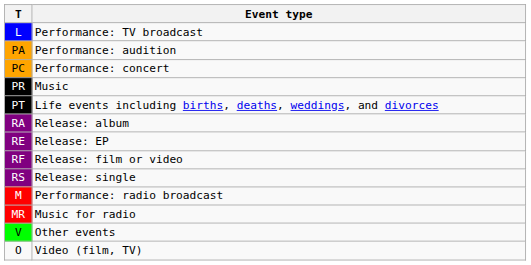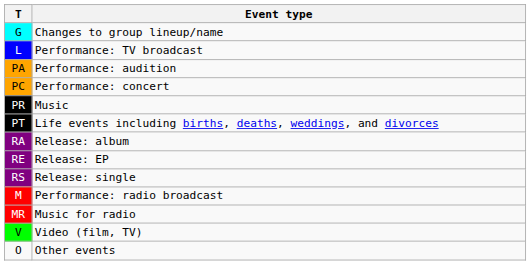 <table class="wikitable" style="float:left;width:48%;text-align:center">
 <tr>
 <th style="width:2em">T</th>
 <th>Event type</th>
+</tr>
+<tr>
+<td style="background:aqua">G</td>
+<td style="text-align:left;">Changes to group lineup/name</td>
 </tr>
 <tr>
 <td style="background:blue; color:white">L</td>
 <td style="text-align:left;">Performance: TV broadcast</td>
 </tr>
 <tr>
 <td style="background:orange">PA</td>
 <td style="text-align:left;">Performance: audition</td>
 </tr>
 <tr>
 <td style="background:orange">PC</td>
 <td style="text-align:left;">Performance: concert</td>
 </tr>
 <tr>
 <td style="background:black; color:white">PR</td>
 <td style="text-align:left;">Music</td>
 </tr>
 <tr>
 <td style="background:black; color:white">PT</td>
 <td style="text-align:left;">Life events including <a href='#'>births</a>, <a href='#'>deaths</a>, <a href='#'>weddings</a>, and <a href='#'>divorces</a></td>
 </tr>
 <tr>
 <td style="background:purple; color:white">RA</td>
 <td style="text-align:left;">Release: album</td>
 </tr>
 <tr>
 <td style="background:purple; color:white">RE</td>
 <td style="text-align:left;">Release: EP</td>
 </tr>
 <tr>
-<td style="background:purple; color:white">RF</td>
-<td style="text-align:left;">Release: film or video</td>
-</tr>
-<tr>
 <td style="background:purple; color:white">RS</td>
 <td style="text-align:left;">Release: single</td>
 </tr>
 <tr>
 <td style="background:red; color:white">M</td>
 <td style="text-align:left;">Performance: radio broadcast</td>
 </tr>
 <tr>
 <td style="background:red; color:white">MR</td>
 <td style="text-align:left;">Music for radio</td>
 </tr>
 <tr>
 <td style="background:lime">V</td>
-<td style="text-align:left;">Other events</td>
+<td style="text-align:left;">Video (film, TV)</td>
 </tr>
 <tr>
 <td>O</td>
-<td style="text-align:left;">Video (film, TV)</td>
+<td style="text-align:left;">Other events</td>
 </tr>
 </table>
